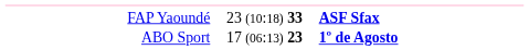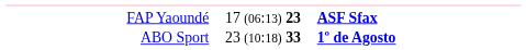 <table style="text-align:center" width=550>
 <tr>
 <th width=30%></th>
 <th width=15%></th>
 <th width=30%></th>
 </tr>
 <tr align="left" bgcolor=#ffd4e4>
 <td colspan=4></td>
 </tr>
 <tr>
 <td align="right"><a href='#'>FAP Yaoundé</a> </td>
-<td>23 <small>(10</small>:<small>18)</small> <strong>33</strong></td>
+<td>17 <small>(06</small>:<small>13)</small> <strong>23</strong></td>
 <td align=left> <strong><a href='#'>ASF Sfax</a></strong></td>
 </tr>
 <tr>
 <td align="right"><a href='#'>ABO Sport</a> </td>
-<td>17 <small>(06</small>:<small>13)</small> <strong>23</strong></td>
+<td>23 <small>(10</small>:<small>18)</small> <strong>33</strong></td>
 <td align=left> <strong><a href='#'>1º de Agosto</a></strong></td>
 </tr>
 </table>
